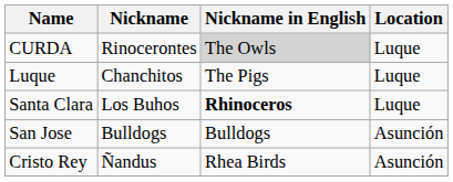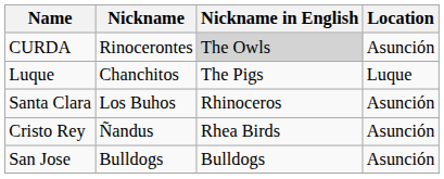 <table class="wikitable">
 <tr>
 <th>Name</th>
 <th>Nickname</th>
 <th>Nickname in English</th>
 <th>Location</th>
 </tr>
 <tr>
 <td>CURDA</td>
 <td>Rinocerontes</td>
 <td style="background: lightgrey;">The Owls</td>
-<td>Luque</td>
+<td>Asunción</td>
 </tr>
 <tr>
 <td>Luque</td>
 <td>Chanchitos</td>
 <td>The Pigs</td>
 <td>Luque</td>
 </tr>
 <tr>
 <td>Santa Clara</td>
 <td>Los Buhos</td>
-<td><strong>Rhinoceros</strong></td>
-<td>Luque</td>
-</tr>
-<tr>
-<td>San Jose</td>
-<td>Bulldogs</td>
-<td>Bulldogs</td>
+<td>Rhinoceros</td>
 <td>Asunción</td>
 </tr>
 <tr>
 <td>Cristo Rey</td>
 <td>Ñandus</td>
 <td>Rhea Birds</td>
 <td>Asunción</td>
 </tr>
 <tr>
+<td>San Jose</td>
+<td>Bulldogs</td>
+<td>Bulldogs</td>
+<td>Asunción</td>
+</tr>
+<tr>
 </tr>
 </table>
